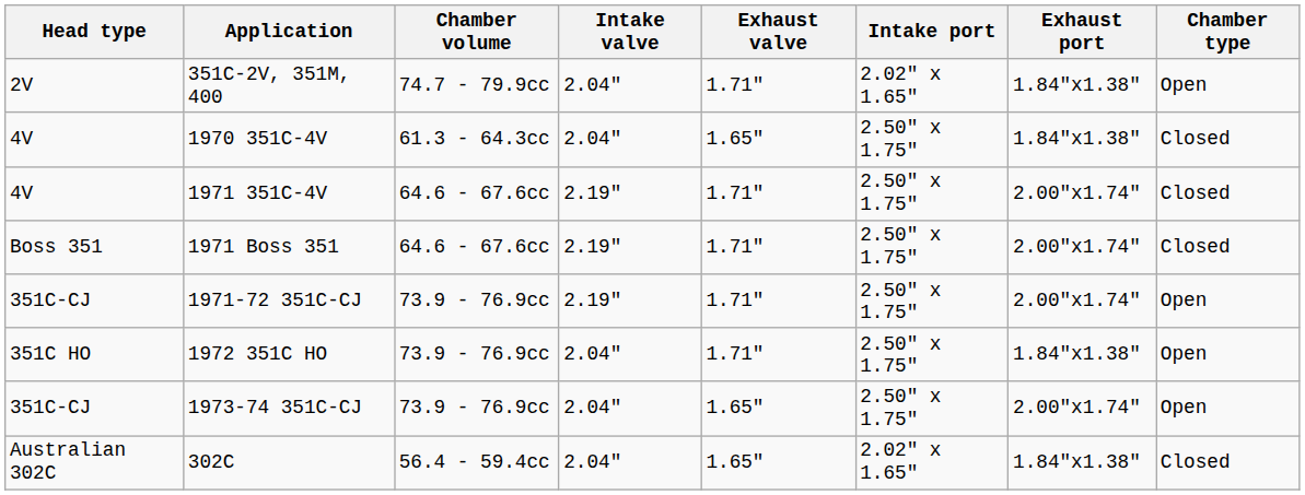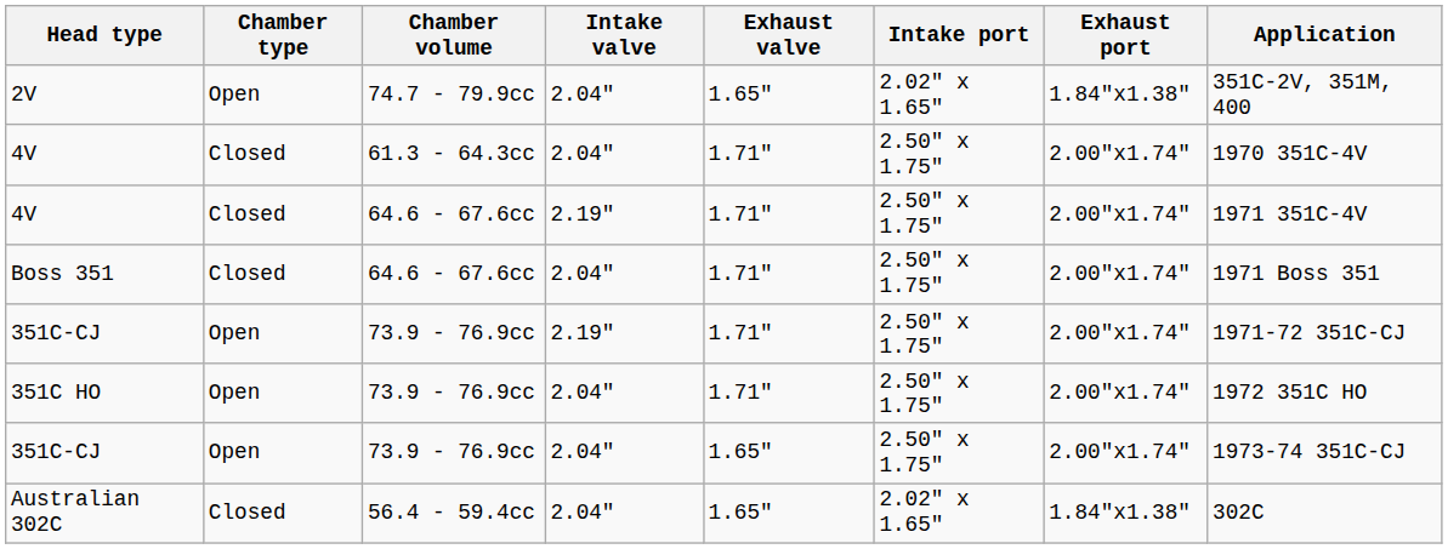 <table class=wikitable align=center>
 <tr>
 <th>Head type</th>
-<th>Application</th>
+<th>Chamber type</th>
 <th>Chamber volume</th>
 <th>Intake valve</th>
 <th>Exhaust valve</th>
 <th>Intake port</th>
 <th>Exhaust port</th>
-<th>Chamber type</th>
+<th>Application</th>
 </tr>
 <tr>
 <td>2V</td>
-<td>351C-2V, 351M, 400</td>
+<td>Open</td>
 <td>74.7 - 79.9cc</td>
 <td>2.04"</td>
-<td>1.71"</td>
+<td>1.65"</td>
 <td>2.02" x 1.65"</td>
 <td>1.84"x1.38"</td>
-<td>Open</td>
+<td>351C-2V, 351M, 400</td>
 </tr>
 <tr>
 <td>4V</td>
-<td>1970 351C-4V</td>
+<td>Closed</td>
 <td>61.3 - 64.3cc</td>
 <td>2.04"</td>
-<td>1.65"</td>
+<td>1.71"</td>
 <td>2.50" x 1.75"</td>
-<td>1.84"x1.38"</td>
-<td>Closed</td>
+<td>2.00"x1.74"</td>
+<td>1970 351C-4V</td>
 </tr>
 <tr>
 <td>4V</td>
-<td>1971 351C-4V</td>
+<td>Closed</td>
 <td>64.6 - 67.6cc</td>
 <td>2.19"</td>
 <td>1.71"</td>
 <td>2.50" x 1.75"</td>
 <td>2.00"x1.74"</td>
-<td>Closed</td>
+<td>1971 351C-4V</td>
 </tr>
 <tr>
 <td>Boss 351</td>
-<td>1971 Boss 351</td>
+<td>Closed</td>
 <td>64.6 - 67.6cc</td>
-<td>2.19"</td>
+<td>2.04"</td>
 <td>1.71"</td>
 <td>2.50" x 1.75"</td>
 <td>2.00"x1.74"</td>
-<td>Closed</td>
+<td>1971 Boss 351</td>
 </tr>
 <tr>
 <td>351C-CJ</td>
-<td>1971-72 351C-CJ</td>
+<td>Open</td>
 <td>73.9 - 76.9cc</td>
 <td>2.19"</td>
 <td>1.71"</td>
 <td>2.50" x 1.75"</td>
 <td>2.00"x1.74"</td>
-<td>Open</td>
+<td>1971-72 351C-CJ</td>
 </tr>
 <tr>
 <td>351C HO</td>
-<td>1972 351C HO</td>
+<td>Open</td>
 <td>73.9 - 76.9cc</td>
 <td>2.04"</td>
 <td>1.71"</td>
 <td>2.50" x 1.75"</td>
-<td>1.84"x1.38"</td>
-<td>Open</td>
+<td>2.00"x1.74"</td>
+<td>1972 351C HO</td>
 </tr>
 <tr>
 <td>351C-CJ</td>
-<td>1973-74 351C-CJ</td>
+<td>Open</td>
 <td>73.9 - 76.9cc</td>
 <td>2.04"</td>
 <td>1.65"</td>
 <td>2.50" x 1.75"</td>
 <td>2.00"x1.74"</td>
-<td>Open</td>
+<td>1973-74 351C-CJ</td>
 </tr>
 <tr>
 <td>Australian 302C</td>
-<td>302C</td>
+<td>Closed</td>
 <td>56.4 - 59.4cc</td>
 <td>2.04"</td>
 <td>1.65"</td>
 <td>2.02" x 1.65"</td>
 <td>1.84"x1.38"</td>
-<td>Closed</td>
+<td>302C</td>
 </tr>
 </table>
